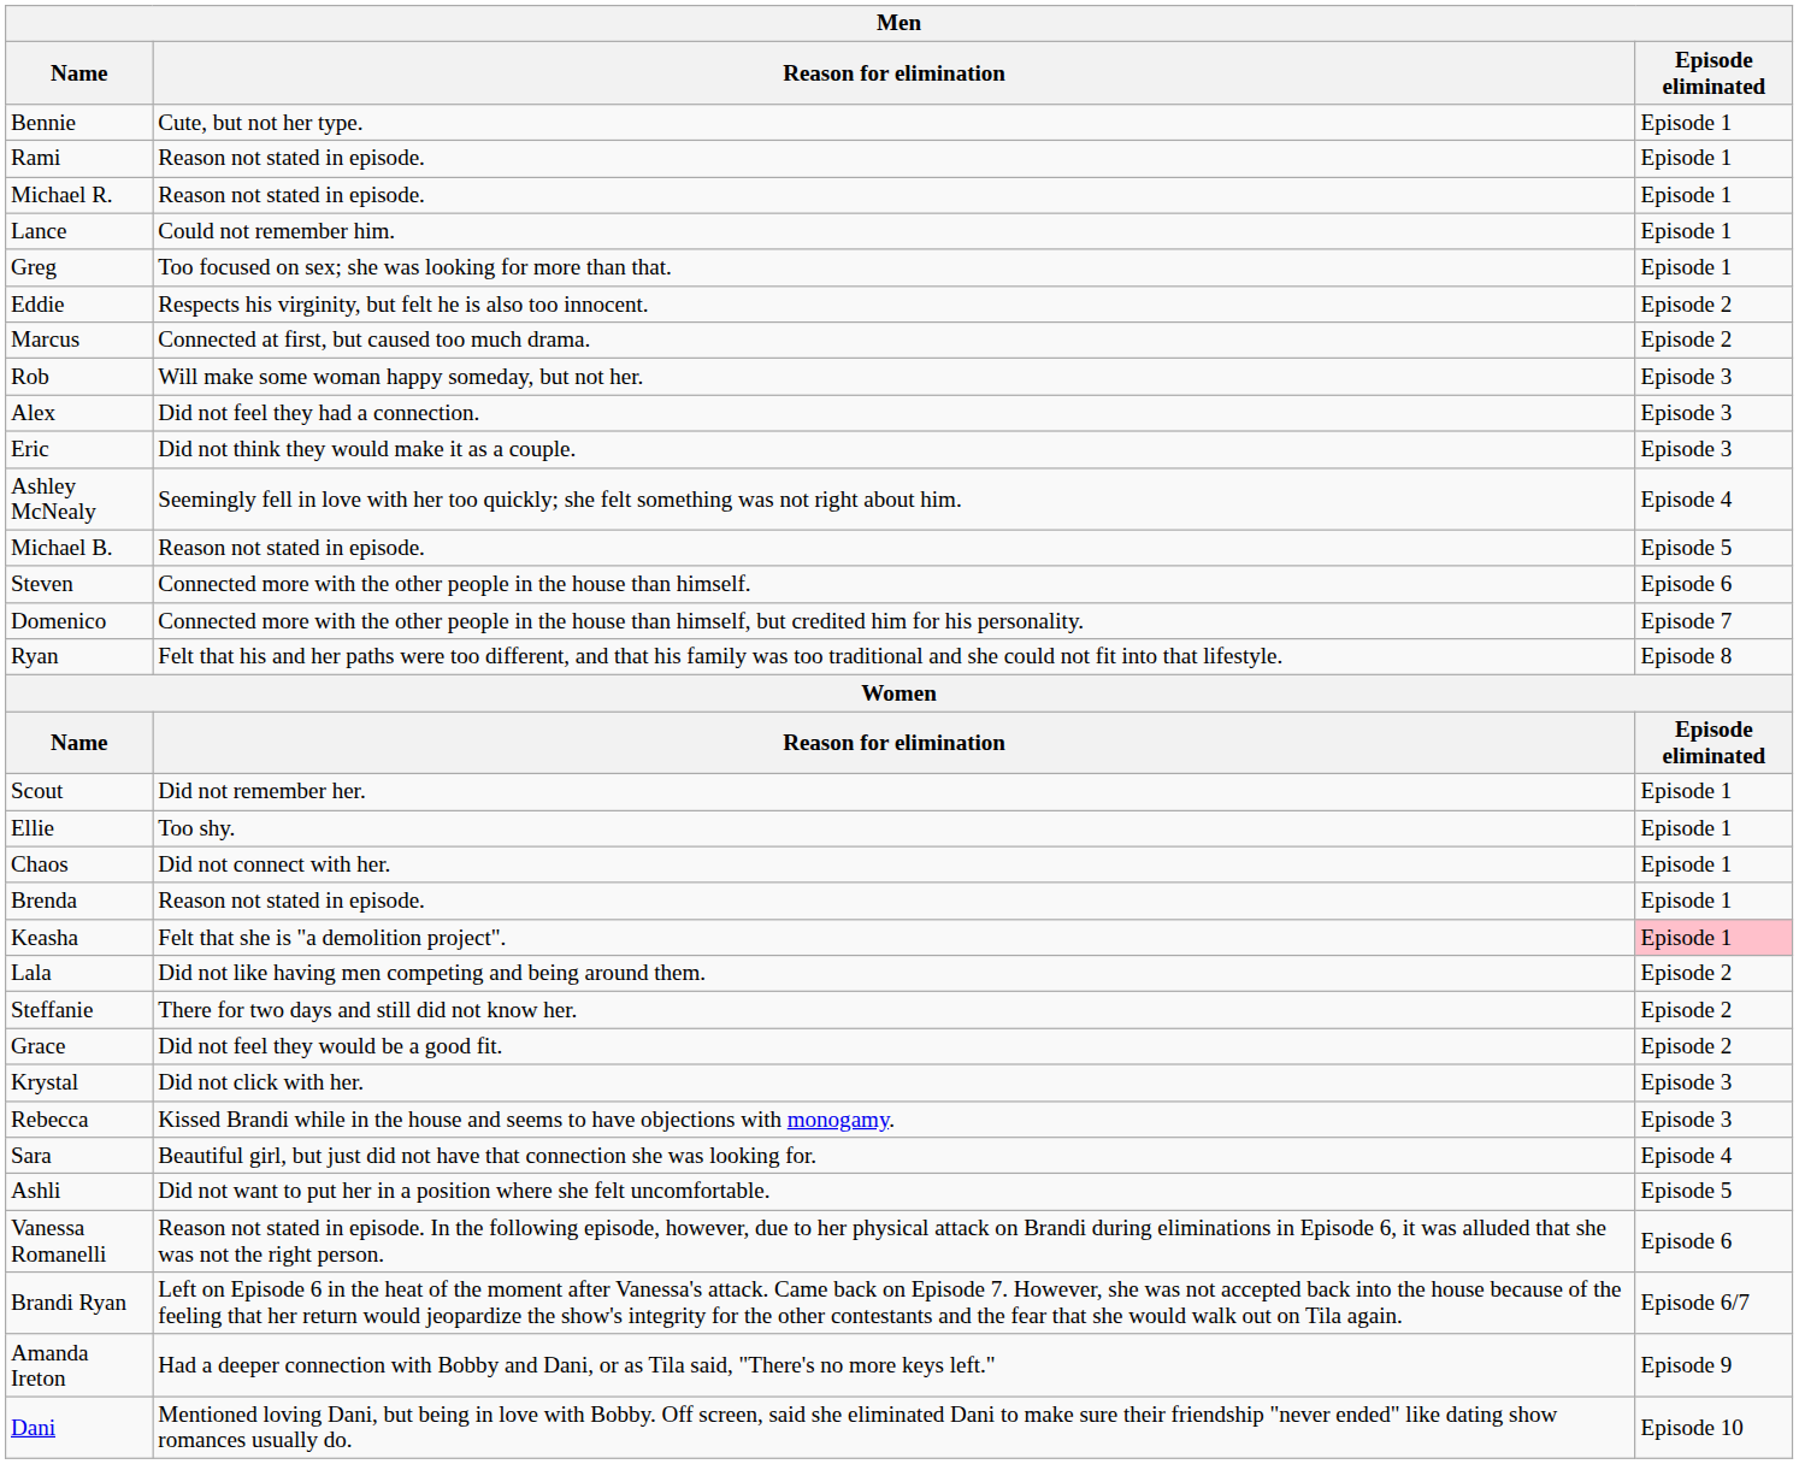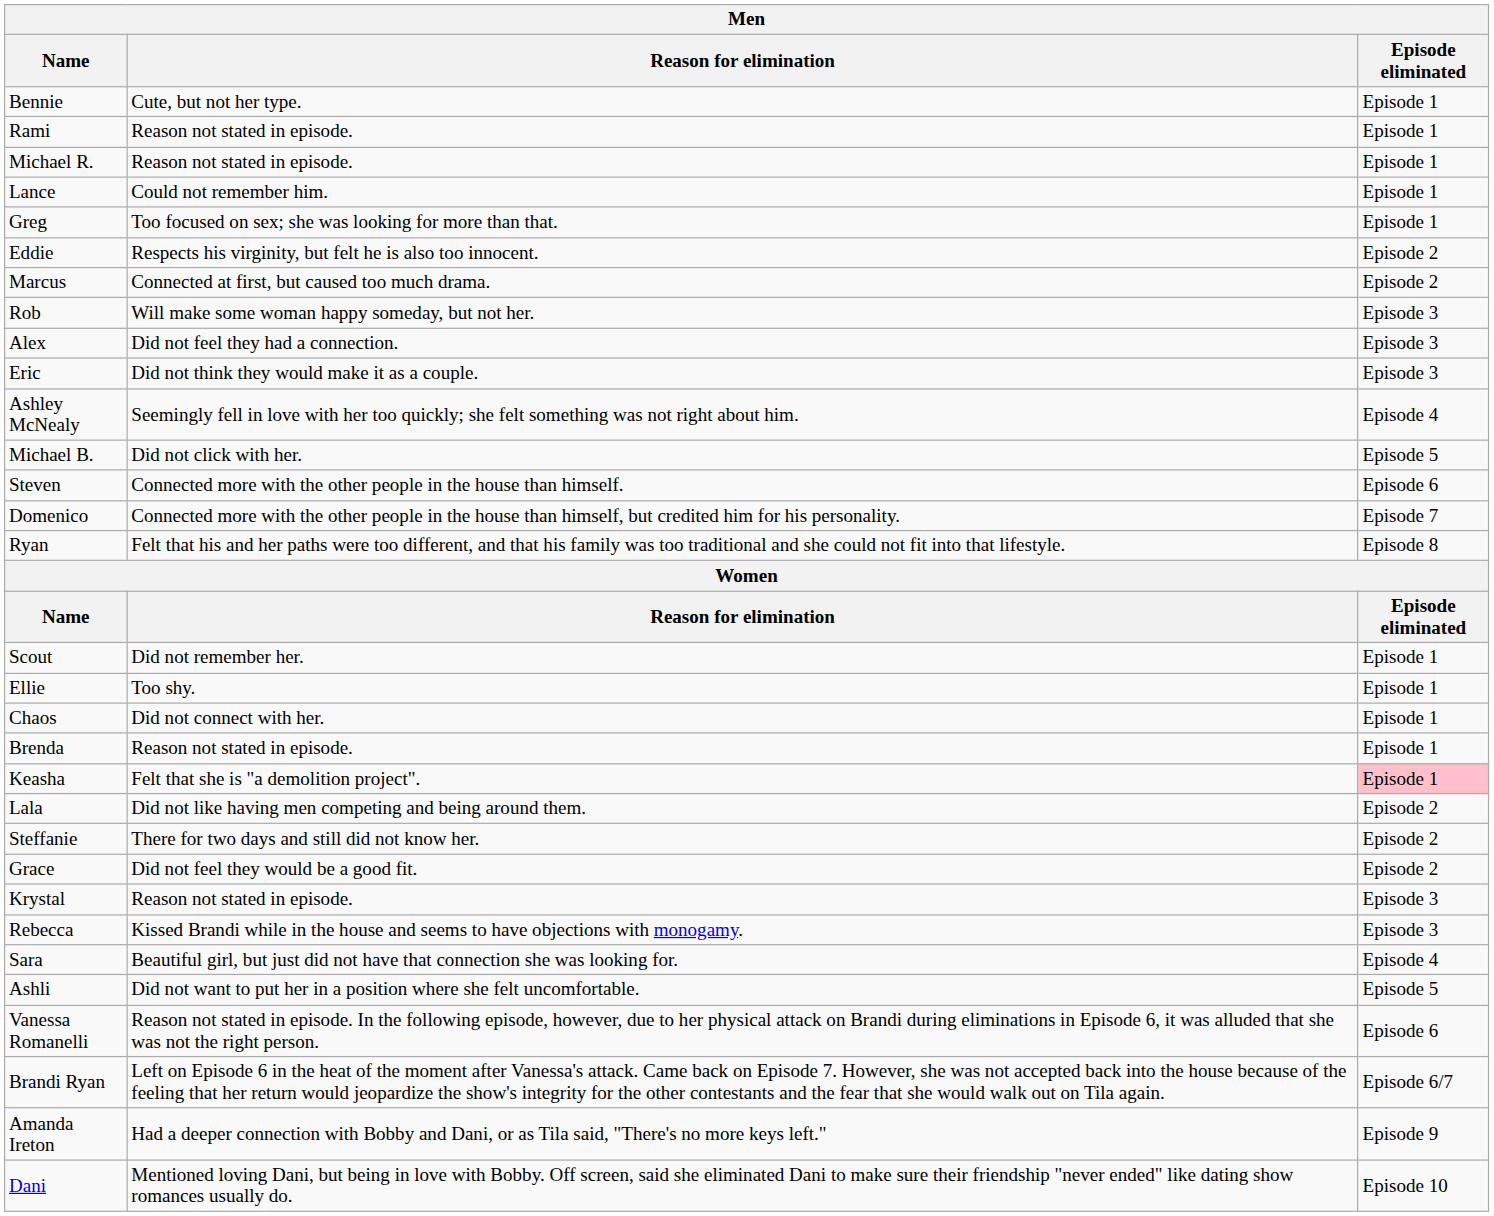 <table class="wikitable">
 <tr>
 <th colspan=4>Men</th>
 </tr>
 <tr>
 <th>Name</th>
 <th>Reason for elimination</th>
 <th>Episode eliminated</th>
 </tr>
 <tr>
 <td>Bennie</td>
 <td>Cute, but not her type.</td>
 <td>Episode 1</td>
 </tr>
 <tr>
 <td>Rami</td>
 <td>Reason not stated in episode.</td>
 <td>Episode 1</td>
 </tr>
 <tr>
 <td>Michael R.</td>
 <td>Reason not stated in episode.</td>
 <td>Episode 1</td>
 </tr>
 <tr>
 <td>Lance</td>
 <td>Could not remember him.</td>
 <td>Episode 1</td>
 </tr>
 <tr>
 <td>Greg</td>
 <td>Too focused on sex; she was looking for more than that.</td>
 <td>Episode 1</td>
 </tr>
 <tr>
 <td>Eddie</td>
 <td>Respects his virginity, but felt he is also too innocent.</td>
 <td>Episode 2</td>
 </tr>
 <tr>
 <td>Marcus</td>
 <td>Connected at first, but caused too much drama.</td>
 <td>Episode 2</td>
 </tr>
 <tr>
 <td>Rob</td>
 <td>Will make some woman happy someday, but not her.</td>
 <td>Episode 3</td>
 </tr>
 <tr>
 <td>Alex</td>
 <td>Did not feel they had a connection.</td>
 <td>Episode 3</td>
 </tr>
 <tr>
 <td>Eric</td>
 <td>Did not think they would make it as a couple.</td>
 <td>Episode 3</td>
 </tr>
 <tr>
 <td>Ashley McNealy</td>
 <td>Seemingly fell in love with her too quickly; she felt something was not right about him.</td>
 <td>Episode 4</td>
 </tr>
 <tr>
 <td>Michael B.</td>
-<td>Reason not stated in episode.</td>
+<td>Did not click with her.</td>
 <td>Episode 5</td>
 </tr>
 <tr>
 <td>Steven</td>
 <td>Connected more with the other people in the house than himself.</td>
 <td>Episode 6</td>
 </tr>
 <tr>
 <td>Domenico</td>
 <td>Connected more with the other people in the house than himself, but credited him for his personality.</td>
 <td>Episode 7</td>
 </tr>
 <tr>
 <td>Ryan</td>
 <td>Felt that his and her paths were too different, and that his family was too traditional and she could not fit into that lifestyle.</td>
 <td>Episode 8</td>
 </tr>
 <tr>
 <th colspan=4>Women</th>
 </tr>
 <tr>
 <th>Name</th>
 <th>Reason for elimination</th>
 <th>Episode eliminated</th>
 </tr>
 <tr>
 <td>Scout</td>
 <td>Did not remember her.</td>
 <td>Episode 1</td>
 </tr>
 <tr>
 <td>Ellie</td>
 <td>Too shy.</td>
 <td>Episode 1</td>
 </tr>
 <tr>
 <td>Chaos</td>
 <td>Did not connect with her.</td>
 <td>Episode 1</td>
 </tr>
 <tr>
 <td>Brenda</td>
 <td>Reason not stated in episode.</td>
 <td>Episode 1</td>
 </tr>
 <tr>
 <td>Keasha</td>
 <td>Felt that she is "a demolition project".</td>
 <td style="background: pink;">Episode 1</td>
 </tr>
 <tr>
 <td>Lala </td>
 <td>Did not like having men competing and being around them.</td>
 <td>Episode 2</td>
 </tr>
 <tr>
 <td>Steffanie</td>
 <td>There for two days and still did not know her.</td>
 <td>Episode 2</td>
 </tr>
 <tr>
 <td>Grace</td>
 <td>Did not feel they would be a good fit.</td>
 <td>Episode 2</td>
 </tr>
 <tr>
 <td>Krystal</td>
-<td>Did not click with her.</td>
+<td>Reason not stated in episode.</td>
 <td>Episode 3</td>
 </tr>
 <tr>
 <td>Rebecca</td>
 <td>Kissed Brandi while in the house and seems to have objections with <a href='#'>monogamy</a>.</td>
 <td>Episode 3</td>
 </tr>
 <tr>
 <td>Sara</td>
 <td>Beautiful girl, but just did not have that connection she was looking for.</td>
 <td>Episode 4</td>
 </tr>
 <tr>
 <td>Ashli</td>
 <td>Did not want to put her in a position where she felt uncomfortable.</td>
 <td>Episode 5</td>
 </tr>
 <tr>
 <td>Vanessa Romanelli</td>
 <td>Reason not stated in episode. In the following episode, however, due to her physical attack on Brandi during eliminations in Episode 6, it was alluded that she was not the right person.</td>
 <td>Episode 6</td>
 </tr>
 <tr>
 <td>Brandi Ryan </td>
 <td>Left on Episode 6 in the heat of the moment after Vanessa's attack. Came back on Episode 7. However, she was not accepted back into the house because of the feeling that her return would jeopardize the show's integrity for the other contestants and the fear that she would walk out on Tila again.</td>
 <td>Episode 6/7</td>
 </tr>
 <tr>
 <td>Amanda Ireton</td>
 <td>Had a deeper connection with Bobby and Dani, or as Tila said, "There's no more keys left."</td>
 <td>Episode 9</td>
 </tr>
 <tr>
 <td><a href='#'>Dani</a></td>
 <td>Mentioned loving Dani, but being in love with Bobby. Off screen, said she eliminated Dani to make sure their friendship "never ended" like dating show romances usually do.</td>
 <td>Episode 10</td>
 </tr>
 </table>
